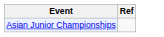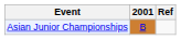 <table class="wikitable" style="font-size: 90%; text-align:center">
 <tr>
 <th>Event</th>
+<th>2001</th>
 <th>Ref</th>
 </tr>
 <tr>
 <td bgcolor="#ECF2FF"; align="left"><a href='#'>Asian Junior Championships</a></td>
+<td bgcolor=CD7F32><a href='#'>B</a></td>
 <td></td>
 </tr>
 </table>
